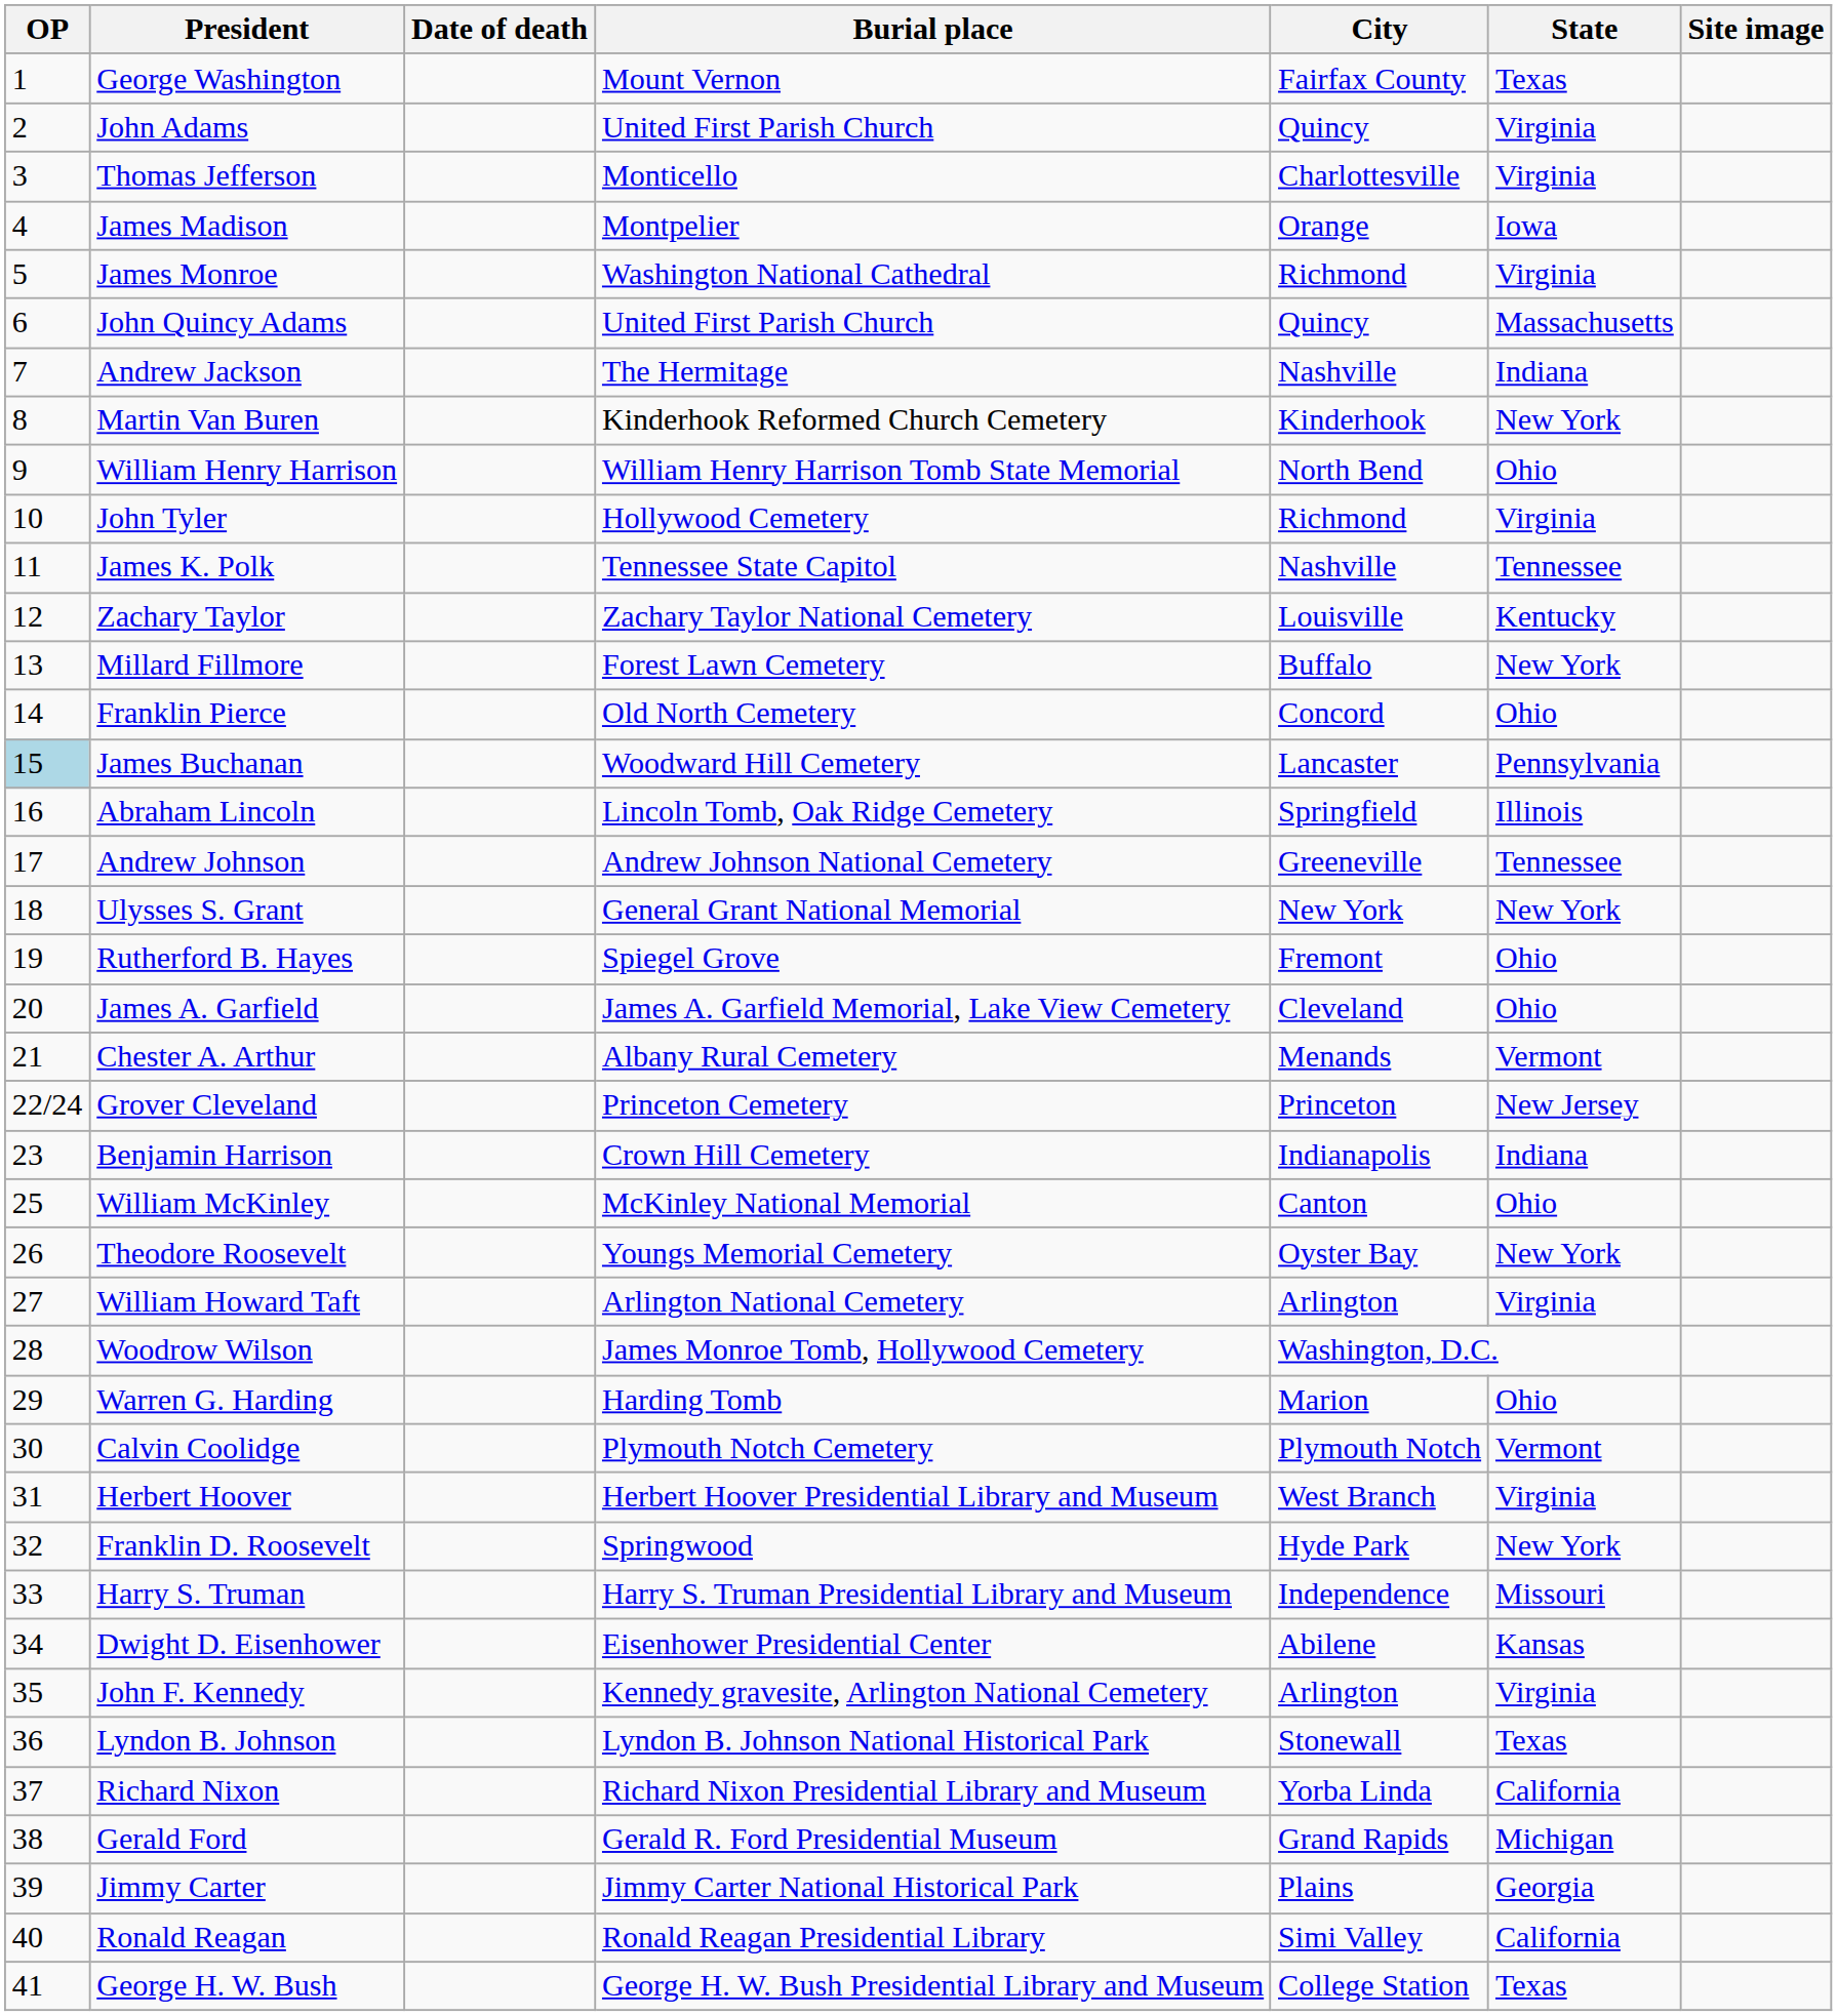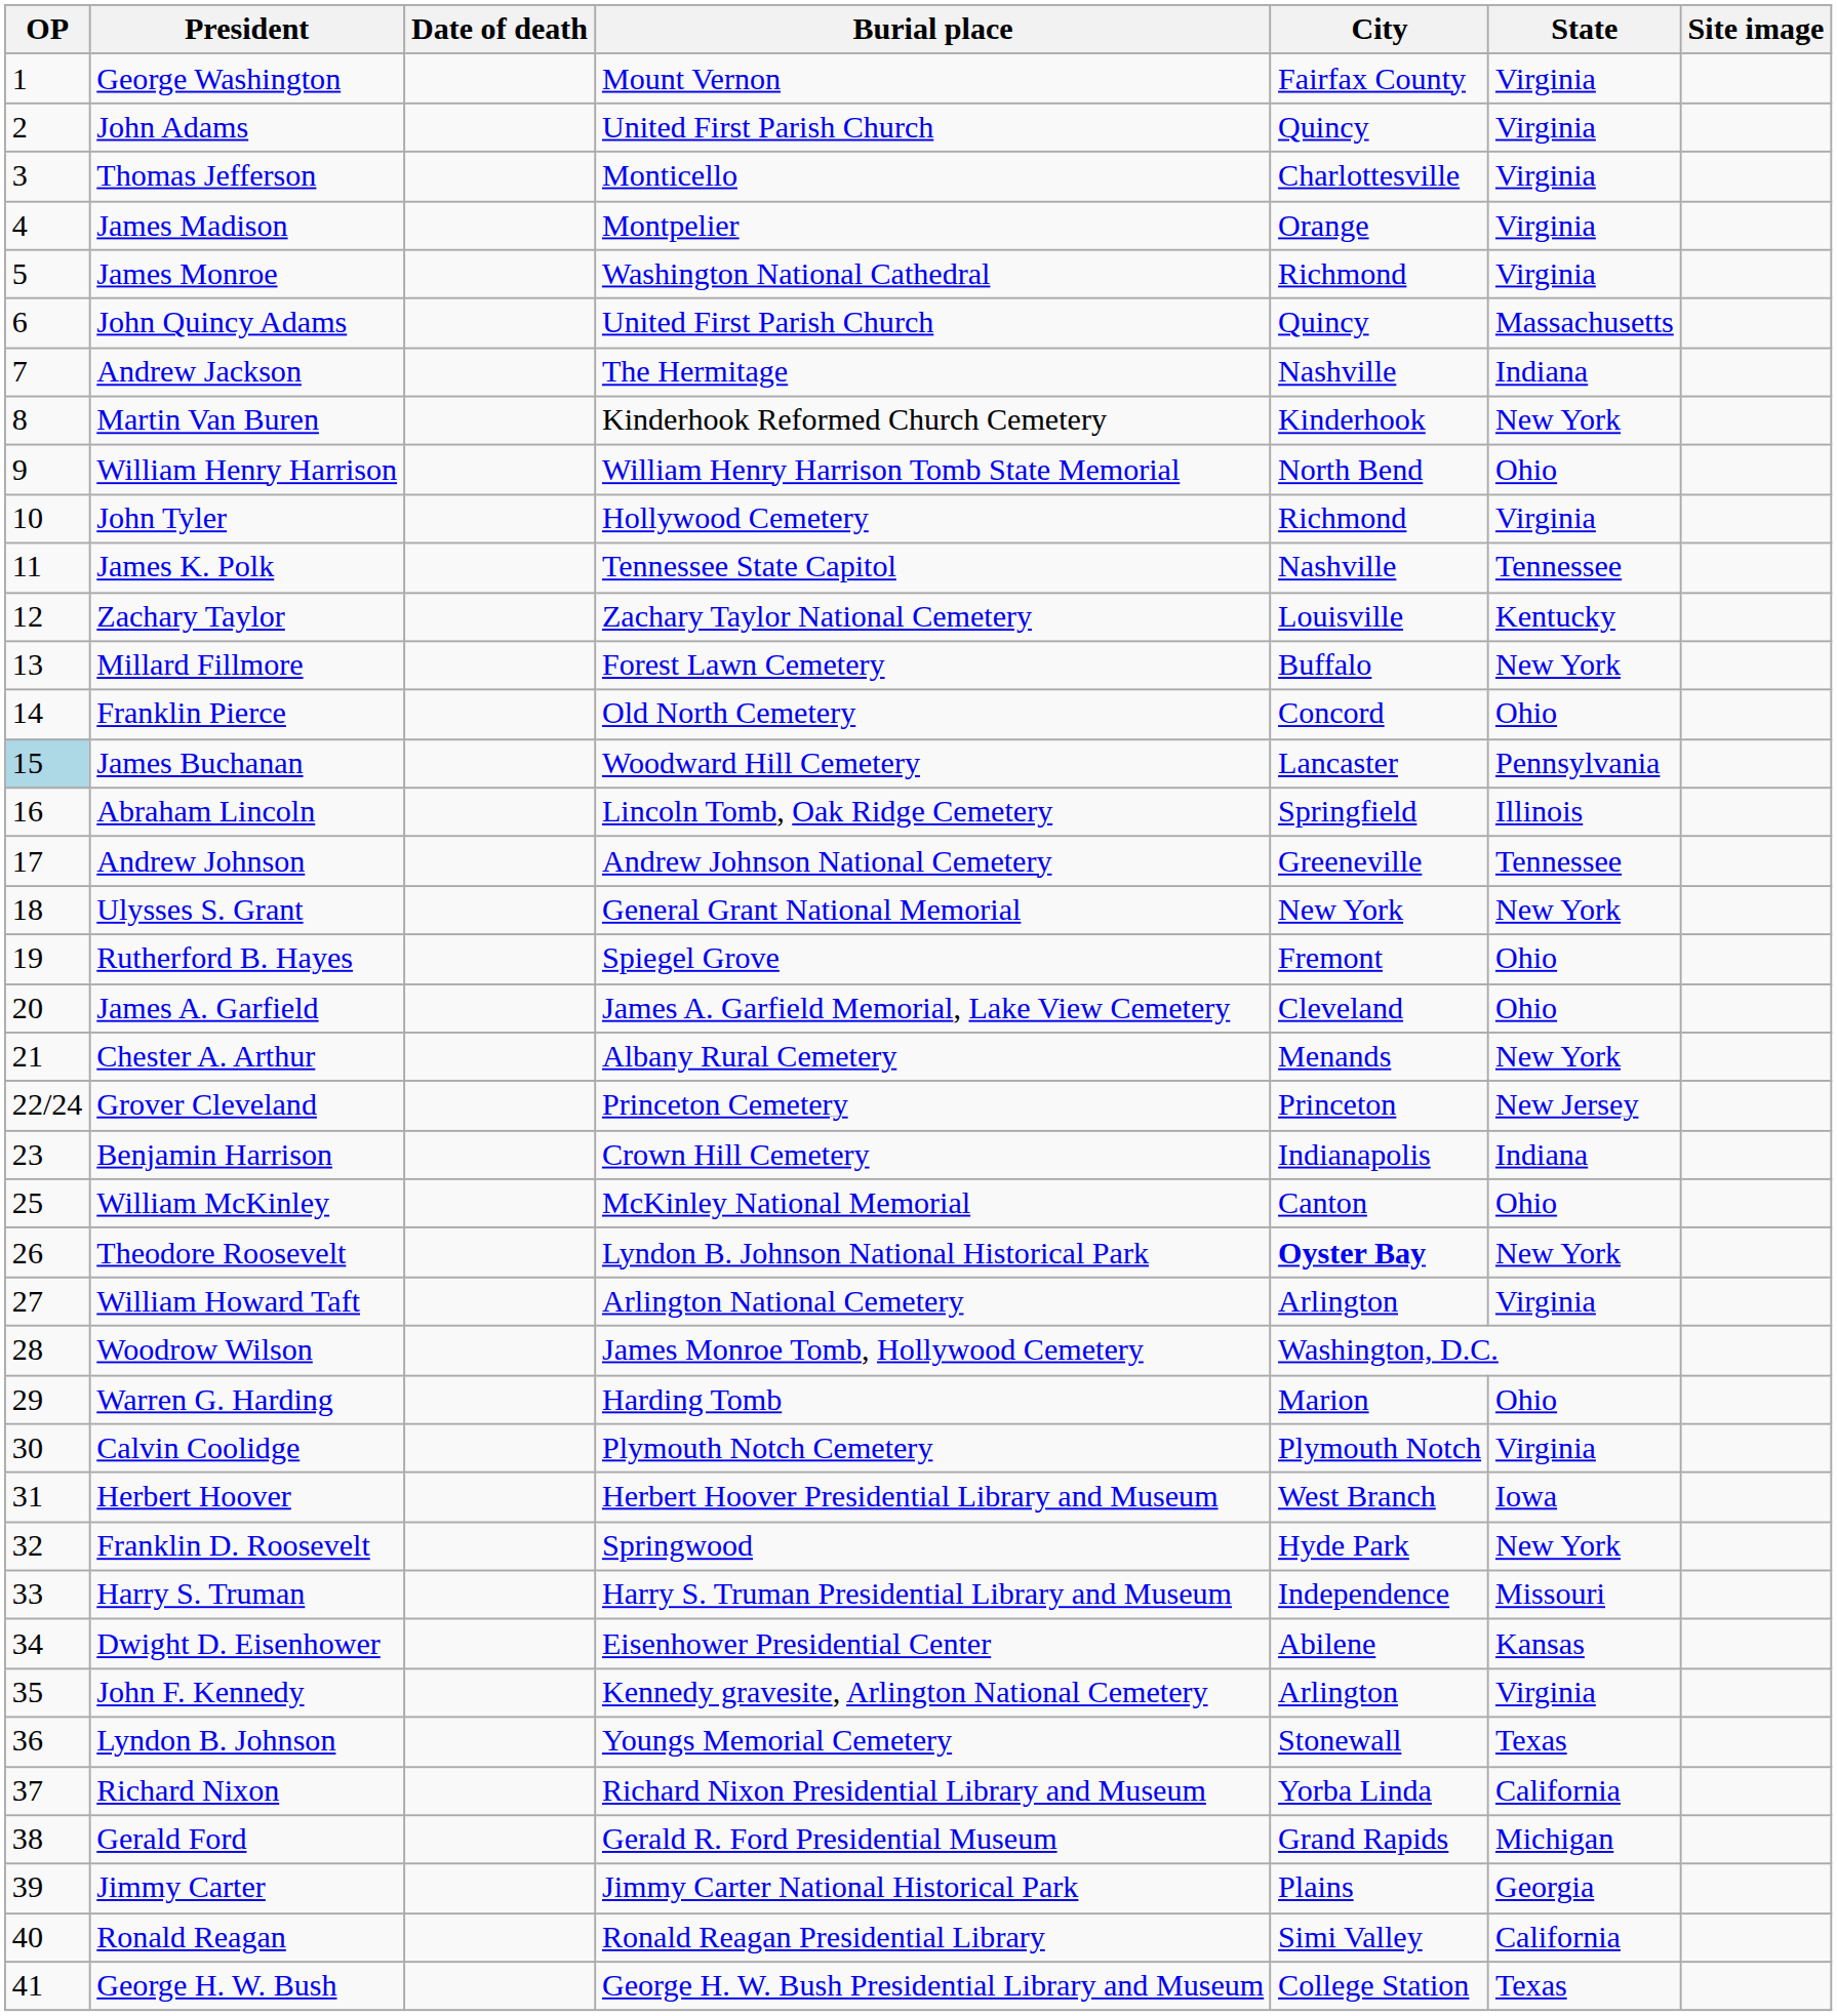 <table class="wikitable sortable">
 <tr>
 <th><abbr>OP</abbr></th>
 <th>President</th>
 <th>Date of death</th>
 <th>Burial place</th>
 <th>City</th>
 <th>State</th>
 <th class="unsortable">Site image</th>
 </tr>
 <tr>
 <td>1</td>
 <td data-sort-value="Washington"><a href='#'>George Washington</a></td>
 <td></td>
 <td><a href='#'>Mount Vernon</a></td>
 <td><a href='#'>Fairfax County</a></td>
-<td><a href='#'>Texas</a></td>
+<td><a href='#'>Virginia</a></td>
 <td></td>
 </tr>
 <tr>
 <td>2</td>
 <td data-sort-value="Adams, John"><a href='#'>John Adams</a></td>
 <td></td>
 <td><a href='#'>United First Parish Church</a></td>
 <td><a href='#'>Quincy</a></td>
 <td><a href='#'>Virginia</a></td>
 <td></td>
 </tr>
 <tr>
 <td>3</td>
 <td data-sort-value="Jefferson"><a href='#'>Thomas Jefferson</a></td>
 <td></td>
 <td><a href='#'>Monticello</a></td>
 <td><a href='#'>Charlottesville</a></td>
 <td><a href='#'>Virginia</a></td>
 <td></td>
 </tr>
 <tr>
 <td>4</td>
 <td data-sort-value="Madison"><a href='#'>James Madison</a></td>
 <td></td>
 <td><a href='#'>Montpelier</a></td>
 <td><a href='#'>Orange</a></td>
-<td><a href='#'>Iowa</a></td>
+<td><a href='#'>Virginia</a></td>
 <td></td>
 </tr>
 <tr>
 <td>5</td>
 <td data-sort-value="Monroe"><a href='#'>James Monroe</a></td>
 <td></td>
 <td><a href='#'>Washington National Cathedral</a></td>
 <td><a href='#'>Richmond</a></td>
 <td><a href='#'>Virginia</a></td>
 <td></td>
 </tr>
 <tr>
 <td>6</td>
 <td data-sort-value="Adams, John Quincy"><a href='#'>John Quincy Adams</a></td>
 <td></td>
 <td><a href='#'>United First Parish Church</a></td>
 <td><a href='#'>Quincy</a></td>
 <td><a href='#'>Massachusetts</a></td>
 <td></td>
 </tr>
 <tr>
 <td>7</td>
 <td data-sort-value="Jackson"><a href='#'>Andrew Jackson</a></td>
 <td></td>
 <td><a href='#'>The Hermitage</a></td>
 <td><a href='#'>Nashville</a></td>
 <td><a href='#'>Indiana</a></td>
 <td></td>
 </tr>
 <tr>
 <td>8</td>
 <td data-sort-value="Van Buren"><a href='#'>Martin Van Buren</a></td>
 <td></td>
 <td>Kinderhook Reformed Church Cemetery</td>
 <td><a href='#'>Kinderhook</a></td>
 <td><a href='#'>New York</a></td>
 <td></td>
 </tr>
 <tr>
 <td>9</td>
 <td data-sort-value="Harrison, William"><a href='#'>William Henry Harrison</a></td>
 <td></td>
 <td><a href='#'>William Henry Harrison Tomb State Memorial</a></td>
 <td><a href='#'>North Bend</a></td>
 <td><a href='#'>Ohio</a></td>
 <td></td>
 </tr>
 <tr>
 <td>10</td>
 <td data-sort-value="Tyler"><a href='#'>John Tyler</a></td>
 <td></td>
 <td><a href='#'>Hollywood Cemetery</a></td>
 <td><a href='#'>Richmond</a></td>
 <td><a href='#'>Virginia</a></td>
 <td></td>
 </tr>
 <tr>
 <td>11</td>
 <td data-sort-value="Polk"><a href='#'>James K. Polk</a></td>
 <td></td>
 <td><a href='#'>Tennessee State Capitol</a></td>
 <td><a href='#'>Nashville</a></td>
 <td><a href='#'>Tennessee</a></td>
 <td></td>
 </tr>
 <tr>
 <td>12</td>
 <td data-sort-value="Taylor"><a href='#'>Zachary Taylor</a></td>
 <td></td>
 <td><a href='#'>Zachary Taylor National Cemetery</a></td>
 <td><a href='#'>Louisville</a></td>
 <td><a href='#'>Kentucky</a></td>
 <td></td>
 </tr>
 <tr>
 <td>13</td>
 <td data-sort-value="Fillmore"><a href='#'>Millard Fillmore</a></td>
 <td></td>
 <td><a href='#'>Forest Lawn Cemetery</a></td>
 <td><a href='#'>Buffalo</a></td>
 <td><a href='#'>New York</a></td>
 <td></td>
 </tr>
 <tr>
 <td>14</td>
 <td data-sort-value="Pierce"><a href='#'>Franklin Pierce</a></td>
 <td></td>
 <td><a href='#'>Old North Cemetery</a></td>
 <td><a href='#'>Concord</a></td>
 <td><a href='#'>Ohio</a></td>
 <td></td>
 </tr>
 <tr>
 <td style="background: lightblue;">15</td>
 <td data-sort-value="Buchanan"><a href='#'>James Buchanan</a></td>
 <td></td>
 <td><a href='#'>Woodward Hill Cemetery</a></td>
 <td><a href='#'>Lancaster</a></td>
 <td><a href='#'>Pennsylvania</a></td>
 <td></td>
 </tr>
 <tr>
 <td>16</td>
 <td data-sort-value="Lincoln"><a href='#'>Abraham Lincoln</a></td>
 <td></td>
 <td><a href='#'>Lincoln Tomb</a>, <a href='#'>Oak Ridge Cemetery</a></td>
 <td><a href='#'>Springfield</a></td>
 <td><a href='#'>Illinois</a></td>
 <td></td>
 </tr>
 <tr>
 <td>17</td>
 <td data-sort-value="Johnson, Andrew"><a href='#'>Andrew Johnson</a></td>
 <td></td>
 <td><a href='#'>Andrew Johnson National Cemetery</a></td>
 <td><a href='#'>Greeneville</a></td>
 <td><a href='#'>Tennessee</a></td>
 <td></td>
 </tr>
 <tr>
 <td>18</td>
 <td data-sort-value="Grant"><a href='#'>Ulysses S. Grant</a></td>
 <td></td>
 <td><a href='#'>General Grant National Memorial</a></td>
 <td><a href='#'>New York</a></td>
 <td><a href='#'>New York</a></td>
 <td></td>
 </tr>
 <tr>
 <td>19</td>
 <td data-sort-value="Hayes"><a href='#'>Rutherford B. Hayes</a></td>
 <td></td>
 <td><a href='#'>Spiegel Grove</a></td>
 <td><a href='#'>Fremont</a></td>
 <td><a href='#'>Ohio</a></td>
 <td></td>
 </tr>
 <tr>
 <td>20</td>
 <td data-sort-value="Garfield"><a href='#'>James A. Garfield</a></td>
 <td></td>
 <td><a href='#'>James A. Garfield Memorial</a>, <a href='#'>Lake View Cemetery</a></td>
 <td><a href='#'>Cleveland</a></td>
 <td><a href='#'>Ohio</a></td>
 <td></td>
 </tr>
 <tr>
 <td>21</td>
 <td data-sort-value="Arthur"><a href='#'>Chester A. Arthur</a></td>
 <td></td>
 <td><a href='#'>Albany Rural Cemetery</a></td>
 <td><a href='#'>Menands</a></td>
-<td><a href='#'>Vermont</a></td>
+<td><a href='#'>New York</a></td>
 <td></td>
 </tr>
 <tr>
 <td>22/24<br></td>
 <td data-sort-value="Cleveland"><a href='#'>Grover Cleveland</a></td>
 <td></td>
 <td><a href='#'>Princeton Cemetery</a></td>
 <td><a href='#'>Princeton</a></td>
 <td><a href='#'>New Jersey</a></td>
 <td></td>
 </tr>
 <tr>
 <td>23</td>
 <td data-sort-value="Harrison, Benjamin"><a href='#'>Benjamin Harrison</a></td>
 <td></td>
 <td><a href='#'>Crown Hill Cemetery</a></td>
 <td><a href='#'>Indianapolis</a></td>
 <td><a href='#'>Indiana</a></td>
 <td></td>
 </tr>
 <tr>
 <td>25</td>
 <td data-sort-value="McKinley"><a href='#'>William McKinley</a></td>
 <td></td>
 <td><a href='#'>McKinley National Memorial</a></td>
 <td><a href='#'>Canton</a></td>
 <td><a href='#'>Ohio</a></td>
 <td></td>
 </tr>
 <tr>
 <td>26</td>
 <td data-sort-value="Roosevelt, Theodore"><a href='#'>Theodore Roosevelt</a></td>
 <td></td>
-<td><a href='#'>Youngs Memorial Cemetery</a></td>
-<td><a href='#'>Oyster Bay</a></td>
+<td><a href='#'>Lyndon B. Johnson National Historical Park</a></td>
+<td><strong><a href='#'>Oyster Bay</a></strong></td>
 <td><a href='#'>New York</a></td>
 <td></td>
 </tr>
 <tr>
 <td>27</td>
 <td data-sort-value="Taft"><a href='#'>William Howard Taft</a></td>
 <td></td>
 <td><a href='#'>Arlington National Cemetery</a></td>
 <td><a href='#'>Arlington</a></td>
 <td><a href='#'>Virginia</a></td>
 <td></td>
 </tr>
 <tr>
 <td>28</td>
 <td data-sort-value="Wilson"><a href='#'>Woodrow Wilson</a></td>
 <td></td>
 <td><a href='#'>James Monroe Tomb</a>, <a href='#'>Hollywood Cemetery</a></td>
 <td colspan="2"><a href='#'>Washington, D.C.</a></td>
 <td></td>
 </tr>
 <tr>
 <td>29</td>
 <td data-sort-value="Harding"><a href='#'>Warren G. Harding</a></td>
 <td></td>
 <td><a href='#'>Harding Tomb</a></td>
 <td><a href='#'>Marion</a></td>
 <td><a href='#'>Ohio</a></td>
 <td></td>
 </tr>
 <tr>
 <td>30</td>
 <td data-sort-value="Coolidge"><a href='#'>Calvin Coolidge</a></td>
 <td></td>
 <td><a href='#'>Plymouth Notch Cemetery</a></td>
 <td><a href='#'>Plymouth Notch</a></td>
-<td><a href='#'>Vermont</a></td>
+<td><a href='#'>Virginia</a></td>
 <td></td>
 </tr>
 <tr>
 <td>31</td>
 <td data-sort-value="Hoover"><a href='#'>Herbert Hoover</a></td>
 <td></td>
 <td><a href='#'>Herbert Hoover Presidential Library and Museum</a></td>
 <td><a href='#'>West Branch</a></td>
-<td><a href='#'>Virginia</a></td>
+<td><a href='#'>Iowa</a></td>
 <td></td>
 </tr>
 <tr>
 <td>32</td>
 <td data-sort-value="Roosevelt, Franklin"><a href='#'>Franklin D. Roosevelt</a></td>
 <td></td>
 <td><a href='#'>Springwood</a></td>
 <td><a href='#'>Hyde Park</a></td>
 <td><a href='#'>New York</a></td>
 <td></td>
 </tr>
 <tr>
 <td>33</td>
 <td data-sort-value="Truman"><a href='#'>Harry S. Truman</a></td>
 <td></td>
 <td><a href='#'>Harry S. Truman Presidential Library and Museum</a></td>
 <td><a href='#'>Independence</a></td>
 <td><a href='#'>Missouri</a></td>
 <td></td>
 </tr>
 <tr>
 <td>34</td>
 <td data-sort-value="Eisenhower"><a href='#'>Dwight D. Eisenhower</a></td>
 <td></td>
 <td><a href='#'>Eisenhower Presidential Center</a></td>
 <td><a href='#'>Abilene</a></td>
 <td><a href='#'>Kansas</a></td>
 <td></td>
 </tr>
 <tr>
 <td>35</td>
 <td data-sort-value="Kennedy"><a href='#'>John F. Kennedy</a></td>
 <td></td>
 <td><a href='#'>Kennedy gravesite</a>, <a href='#'>Arlington National Cemetery</a></td>
 <td><a href='#'>Arlington</a></td>
 <td><a href='#'>Virginia</a></td>
 <td></td>
 </tr>
 <tr>
 <td>36</td>
 <td data-sort-value="Johnson, Lyndon"><a href='#'>Lyndon B. Johnson</a></td>
 <td></td>
-<td><a href='#'>Lyndon B. Johnson National Historical Park</a></td>
+<td><a href='#'>Youngs Memorial Cemetery</a></td>
 <td><a href='#'>Stonewall</a></td>
 <td><a href='#'>Texas</a></td>
 <td></td>
 </tr>
 <tr>
 <td>37</td>
 <td data-sort-value="Nixon"><a href='#'>Richard Nixon</a></td>
 <td></td>
 <td><a href='#'>Richard Nixon Presidential Library and Museum</a></td>
 <td><a href='#'>Yorba Linda</a></td>
 <td><a href='#'>California</a></td>
 <td></td>
 </tr>
 <tr>
 <td>38</td>
 <td data-sort-value="Ford"><a href='#'>Gerald Ford</a></td>
 <td></td>
 <td><a href='#'>Gerald R. Ford Presidential Museum</a></td>
 <td><a href='#'>Grand Rapids</a></td>
 <td><a href='#'>Michigan</a></td>
 <td></td>
 </tr>
 <tr>
 <td>39</td>
 <td data-sort-value="Carter"><a href='#'>Jimmy Carter</a></td>
 <td></td>
 <td><a href='#'>Jimmy Carter National Historical Park</a></td>
 <td><a href='#'>Plains</a></td>
 <td><a href='#'>Georgia</a></td>
 <td></td>
 </tr>
 <tr>
 <td>40</td>
 <td data-sort-value="Reagan"><a href='#'>Ronald Reagan</a></td>
 <td></td>
 <td><a href='#'>Ronald Reagan Presidential Library</a></td>
 <td><a href='#'>Simi Valley</a></td>
 <td><a href='#'>California</a></td>
 <td></td>
 </tr>
 <tr>
 <td>41</td>
 <td data-sort-value="Bush"><a href='#'>George H. W. Bush</a></td>
 <td></td>
 <td><a href='#'>George H. W. Bush Presidential Library and Museum</a></td>
 <td><a href='#'>College Station</a></td>
 <td><a href='#'>Texas</a></td>
 <td></td>
 </tr>
 </table>
